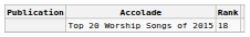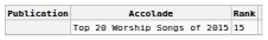 <table class="sortable wikitable plainrowheaders  mw-collapsible">
 <tr>
 <th scope="col">Publication</th>
 <th scope="col" class="unsortable">Accolade</th>
 <th scope="col">Rank</th>
 <th scope="col" class="unsortable"></th>
 </tr>
 <tr>
 <th scope="row"><em></em></th>
 <td>Top 20 Worship Songs of 2015</td>
-<td>18</td>
+<td>15</td>
 <td></td>
 </tr>
 <tr>
 </tr>
 </table>
